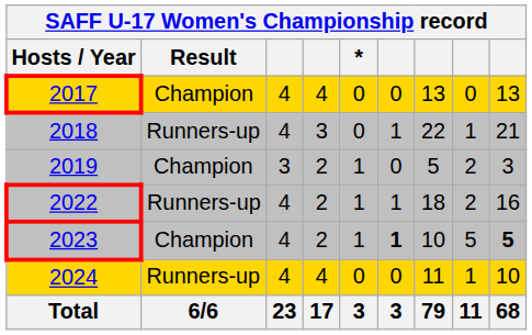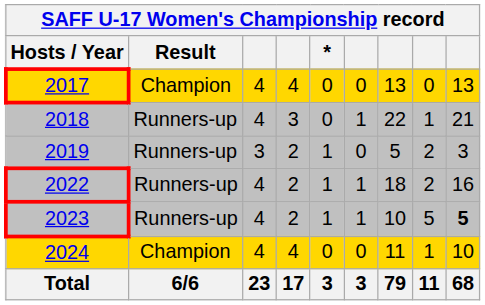 <table class="wikitable" style="text-align: center;">
 <tr>
 <th colspan="10"><a href='#'>SAFF U-17 Women's Championship</a> record</th>
 </tr>
 <tr>
 <th>Hosts / Year</th>
 <th>Result</th>
 <th width=20></th>
 <th width=20></th>
 <th width=20>*</th>
 <th width=20></th>
 <th width=20></th>
 <th width=20></th>
 <th width=20></th>
 </tr>
 <tr bgcolor=gold>
 <td style="border: 3px solid red"> <a href='#'>2017</a></td>
 <td>Champion</td>
 <td>4</td>
 <td>4</td>
 <td>0</td>
 <td>0</td>
 <td>13</td>
 <td>0</td>
 <td>13</td>
 </tr>
 <tr bgcolor=silver>
 <td> <a href='#'>2018</a></td>
 <td>Runners-up</td>
 <td>4</td>
 <td>3</td>
 <td>0</td>
 <td>1</td>
 <td>22</td>
 <td>1</td>
 <td>21</td>
 </tr>
 <tr bgcolor=silver>
 <td> <a href='#'>2019</a></td>
-<td>Champion</td>
+<td>Runners-up</td>
 <td>3</td>
 <td>2</td>
 <td>1</td>
 <td>0</td>
 <td>5</td>
 <td>2</td>
 <td>3</td>
 </tr>
 <tr bgcolor=silver>
 <td style="border: 3px solid red"> <a href='#'>2022</a></td>
 <td>Runners-up</td>
 <td>4</td>
 <td>2</td>
 <td>1</td>
 <td>1</td>
 <td>18</td>
 <td>2</td>
 <td>16</td>
 </tr>
 <tr bgcolor=silver>
 <td style="border: 3px solid red"> <a href='#'>2023</a></td>
-<td>Champion</td>
+<td>Runners-up</td>
 <td>4</td>
 <td>2</td>
 <td>1</td>
-<td><strong>1</strong></td>
+<td>1</td>
 <td>10</td>
 <td>5</td>
 <td><strong>5</strong></td>
 </tr>
 <tr bgcolor=gold>
 <td> <a href='#'>2024</a></td>
-<td>Runners-up</td>
+<td>Champion</td>
 <td>4</td>
 <td>4</td>
 <td>0</td>
 <td>0</td>
 <td>11</td>
 <td>1</td>
 <td>10</td>
 </tr>
 <tr>
 <th>Total</th>
 <th>6/6</th>
 <th>23</th>
 <th>17</th>
 <th>3</th>
 <th>3</th>
 <th>79</th>
 <th>11</th>
 <th>68</th>
 </tr>
 </table>
